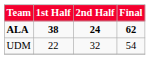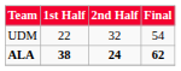 <table class="wikitable" align=right>
 <tr style="background: #F5002F; color: #FFFFFF">
 <td><strong>Team</strong></td>
 <td><strong>1st Half</strong></td>
 <td><strong>2nd Half</strong></td>
 <td><strong>Final</strong></td>
 </tr>
 <tr>
+<td>UDM</td>
+<td align=center>22</td>
+<td align=center>32</td>
+<td align=center>54</td>
+</tr>
+<tr>
 <td><strong>ALA</strong></td>
 <td align=center><strong>38</strong></td>
 <td align=center><strong>24</strong></td>
 <td align=center><strong>62</strong></td>
 </tr>
 <tr>
-<td>UDM</td>
-<td align=center>22</td>
-<td align=center>32</td>
-<td align=center>54</td>
-</tr>
-<tr>
 </tr>
 </table>
